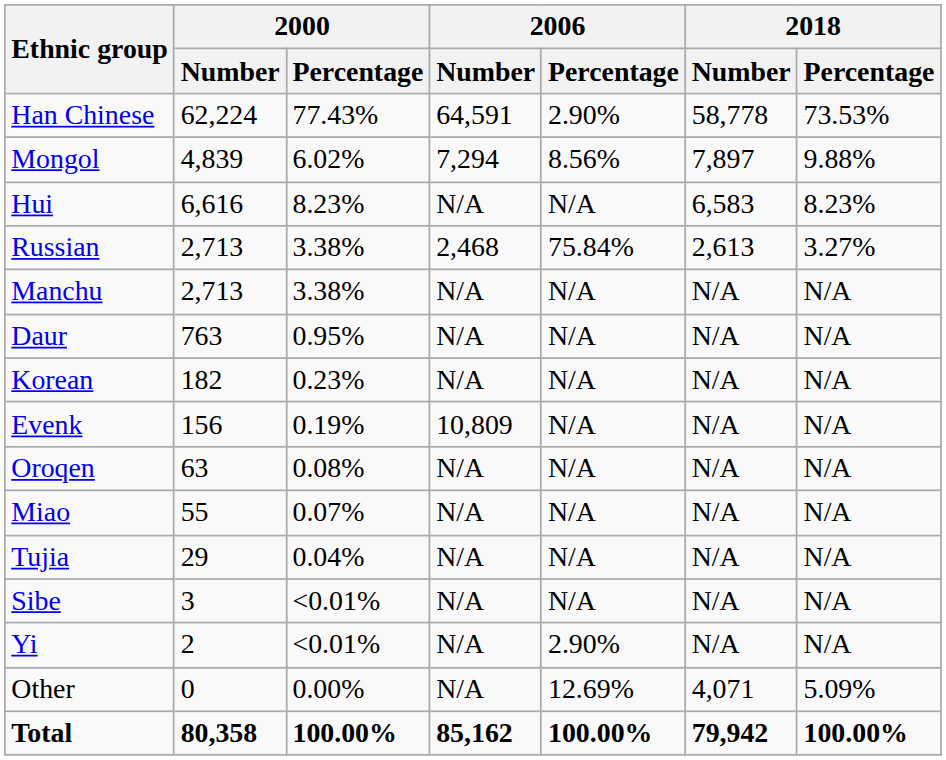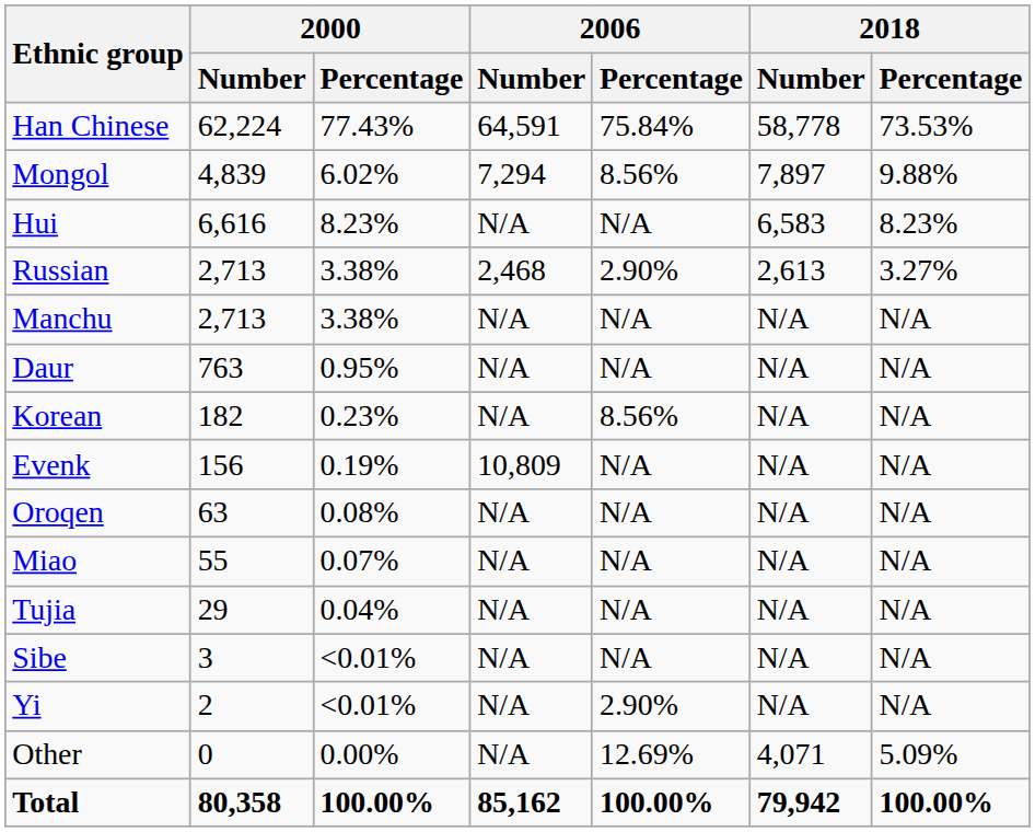 <table class="wikitable">
 <tr>
 <th rowspan="2">Ethnic group</th>
 <th colspan="2">2000</th>
 <th colspan="2">2006</th>
 <th colspan="2">2018</th>
 </tr>
 <tr>
 <th>Number</th>
 <th>Percentage</th>
 <th>Number</th>
 <th>Percentage</th>
 <th>Number</th>
 <th>Percentage</th>
 </tr>
 <tr>
 <td><a href='#'>Han Chinese</a></td>
 <td>62,224</td>
 <td>77.43%</td>
 <td>64,591</td>
-<td>2.90%</td>
+<td>75.84%</td>
 <td>58,778</td>
 <td>73.53%</td>
 </tr>
 <tr>
 <td><a href='#'>Mongol</a></td>
 <td>4,839</td>
 <td>6.02%</td>
 <td>7,294</td>
 <td>8.56%</td>
 <td>7,897</td>
 <td>9.88%</td>
 </tr>
 <tr>
 <td><a href='#'>Hui</a></td>
 <td>6,616</td>
 <td>8.23%</td>
 <td>N/A</td>
 <td>N/A</td>
 <td>6,583</td>
 <td>8.23%</td>
 </tr>
 <tr>
 <td><a href='#'>Russian</a></td>
 <td>2,713</td>
 <td>3.38%</td>
 <td>2,468</td>
-<td>75.84%</td>
+<td>2.90%</td>
 <td>2,613</td>
 <td>3.27%</td>
 </tr>
 <tr>
 <td><a href='#'>Manchu</a></td>
 <td>2,713</td>
 <td>3.38%</td>
 <td>N/A</td>
 <td>N/A</td>
 <td>N/A</td>
 <td>N/A</td>
 </tr>
 <tr>
 <td><a href='#'>Daur</a></td>
 <td>763</td>
 <td>0.95%</td>
 <td>N/A</td>
 <td>N/A</td>
 <td>N/A</td>
 <td>N/A</td>
 </tr>
 <tr>
 <td><a href='#'>Korean</a></td>
 <td>182</td>
 <td>0.23%</td>
 <td>N/A</td>
-<td>N/A</td>
+<td>8.56%</td>
 <td>N/A</td>
 <td>N/A</td>
 </tr>
 <tr>
 <td><a href='#'>Evenk</a></td>
 <td>156</td>
 <td>0.19%</td>
 <td>10,809</td>
 <td>N/A</td>
 <td>N/A</td>
 <td>N/A</td>
 </tr>
 <tr>
 <td><a href='#'>Oroqen</a></td>
 <td>63</td>
 <td>0.08%</td>
 <td>N/A</td>
 <td>N/A</td>
 <td>N/A</td>
 <td>N/A</td>
 </tr>
 <tr>
 <td><a href='#'>Miao</a></td>
 <td>55</td>
 <td>0.07%</td>
 <td>N/A</td>
 <td>N/A</td>
 <td>N/A</td>
 <td>N/A</td>
 </tr>
 <tr>
 <td><a href='#'>Tujia</a></td>
 <td>29</td>
 <td>0.04%</td>
 <td>N/A</td>
 <td>N/A</td>
 <td>N/A</td>
 <td>N/A</td>
 </tr>
 <tr>
 <td><a href='#'>Sibe</a></td>
 <td>3</td>
 <td><0.01%</td>
 <td>N/A</td>
 <td>N/A</td>
 <td>N/A</td>
 <td>N/A</td>
 </tr>
 <tr>
 <td><a href='#'>Yi</a></td>
 <td>2</td>
 <td><0.01%</td>
 <td>N/A</td>
 <td>2.90%</td>
 <td>N/A</td>
 <td>N/A</td>
 </tr>
 <tr>
 <td>Other</td>
 <td>0</td>
 <td>0.00%</td>
 <td>N/A</td>
 <td>12.69%</td>
 <td>4,071</td>
 <td>5.09%</td>
 </tr>
 <tr>
 <td><strong>Total</strong></td>
 <td><strong>80,358</strong></td>
 <td><strong>100.00%</strong></td>
 <td><strong>85,162</strong></td>
 <td><strong>100.00%</strong></td>
 <td><strong>79,942</strong></td>
 <td><strong>100.00%</strong></td>
 </tr>
 </table>
